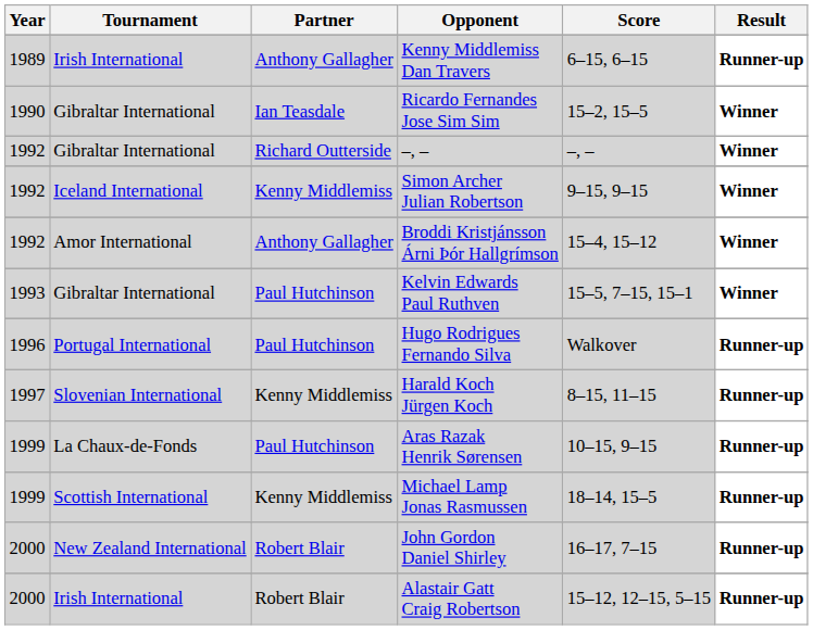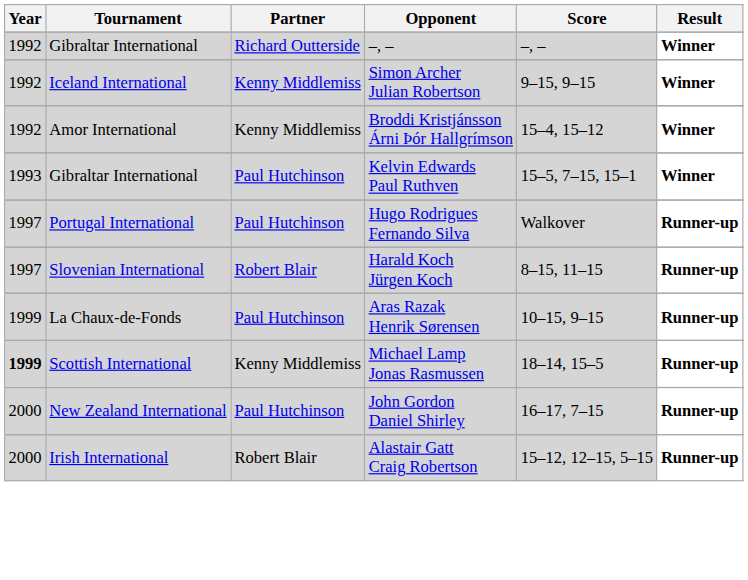 <table class="sortable wikitable" style="font-size:90%;">
 <tr>
 <th>Year</th>
 <th>Tournament</th>
 <th>Partner</th>
 <th>Opponent</th>
 <th>Score</th>
 <th>Result</th>
 </tr>
 <tr>
 </tr>
-<tr style="background:#D5D5D5">
-<td align="center">1989</td>
-<td align="left"><a href='#'>Irish International</a></td>
-<td align="left"> <a href='#'>Anthony Gallagher</a></td>
-<td align="left"> <a href='#'>Kenny Middlemiss</a> <br>  <a href='#'>Dan Travers</a></td>
-<td align="left">6–15, 6–15</td>
-<td style="text-align:left; background:white"> <strong>Runner-up</strong></td>
-</tr>
 <tr>
-</tr>
-<tr style="background:#D5D5D5">
-<td align="center">1990</td>
-<td align="left">Gibraltar International</td>
-<td align="left"> <a href='#'>Ian Teasdale</a></td>
-<td align="left"> <a href='#'>Ricardo Fernandes</a> <br>  <a href='#'>Jose Sim Sim</a></td>
-<td align="left">15–2, 15–5</td>
-<td style="text-align:left; background:white"> <strong>Winner</strong></td>
 </tr>
 <tr>
 </tr>
 <tr style="background:#D5D5D5">
 <td align="center">1992</td>
 <td align="left">Gibraltar International</td>
 <td align="left"> <a href='#'>Richard Outterside</a></td>
 <td align="left">–, –</td>
 <td align="left">–, –</td>
 <td style="text-align:left; background:white"> <strong>Winner</strong></td>
 </tr>
 <tr>
 </tr>
 <tr style="background:#D5D5D5">
 <td align="center">1992</td>
 <td align="left"><a href='#'>Iceland International</a></td>
 <td align="left"> <a href='#'>Kenny Middlemiss</a></td>
 <td align="left"> <a href='#'>Simon Archer</a> <br>  <a href='#'>Julian Robertson</a></td>
 <td align="left">9–15, 9–15</td>
 <td style="text-align:left; background:white"> <strong>Winner</strong></td>
 </tr>
 <tr>
 </tr>
 <tr style="background:#D5D5D5">
 <td align="center">1992</td>
 <td align="left">Amor International</td>
-<td align="left"> <a href='#'>Anthony Gallagher</a></td>
+<td align="left"> Kenny Middlemiss</td>
 <td align="left"> <a href='#'>Broddi Kristjánsson</a> <br>  <a href='#'>Árni Þór Hallgrímson</a></td>
 <td align="left">15–4, 15–12</td>
 <td style="text-align:left; background:white"> <strong>Winner</strong></td>
 </tr>
 <tr>
 </tr>
 <tr style="background:#D5D5D5">
 <td align="center">1993</td>
 <td align="left">Gibraltar International</td>
 <td align="left"> <a href='#'>Paul Hutchinson</a></td>
 <td align="left"> <a href='#'>Kelvin Edwards</a> <br>  <a href='#'>Paul Ruthven</a></td>
 <td align="left">15–5, 7–15, 15–1</td>
 <td style="text-align:left; background:white"> <strong>Winner</strong></td>
 </tr>
 <tr>
 </tr>
 <tr style="background:#D5D5D5">
-<td align="center">1996</td>
+<td align="center">1997</td>
 <td align="left"><a href='#'>Portugal International</a></td>
 <td align="left"> <a href='#'>Paul Hutchinson</a></td>
 <td align="left"> <a href='#'>Hugo Rodrigues</a> <br>  <a href='#'>Fernando Silva</a></td>
 <td align="left">Walkover</td>
 <td style="text-align:left; background:white"> <strong>Runner-up</strong></td>
 </tr>
 <tr>
 </tr>
 <tr style="background:#D5D5D5">
 <td align="center">1997</td>
 <td align="left"><a href='#'>Slovenian International</a></td>
-<td align="left"> Kenny Middlemiss</td>
+<td align="left"> <a href='#'>Robert Blair</a></td>
 <td align="left"> <a href='#'>Harald Koch</a> <br>  <a href='#'>Jürgen Koch</a></td>
 <td align="left">8–15, 11–15</td>
 <td style="text-align:left; background:white"> <strong>Runner-up</strong></td>
 </tr>
 <tr>
 </tr>
 <tr style="background:#D5D5D5">
 <td align="center">1999</td>
 <td align="left">La Chaux-de-Fonds</td>
 <td align="left"> <a href='#'>Paul Hutchinson</a></td>
 <td align="left"> <a href='#'>Aras Razak</a> <br>  <a href='#'>Henrik Sørensen</a></td>
 <td align="left">10–15, 9–15</td>
 <td style="text-align:left; background:white"> <strong>Runner-up</strong></td>
 </tr>
 <tr>
 </tr>
 <tr style="background:#D5D5D5">
-<td align="center">1999</td>
+<td align="center"><strong>1999</strong></td>
 <td align="left"><a href='#'>Scottish International</a></td>
 <td align="left"> Kenny Middlemiss</td>
 <td align="left"> <a href='#'>Michael Lamp</a> <br>  <a href='#'>Jonas Rasmussen</a></td>
 <td align="left">18–14, 15–5</td>
 <td style="text-align:left; background:white"> <strong>Runner-up</strong></td>
 </tr>
 <tr>
 </tr>
 <tr style="background:#D5D5D5">
 <td align="center">2000</td>
 <td align="left"><a href='#'>New Zealand International</a></td>
-<td align="left"> <a href='#'>Robert Blair</a></td>
+<td align="left"> <a href='#'>Paul Hutchinson</a></td>
 <td align="left"> <a href='#'>John Gordon</a> <br>  <a href='#'>Daniel Shirley</a></td>
 <td align="left">16–17, 7–15</td>
 <td style="text-align:left; background:white"> <strong>Runner-up</strong></td>
 </tr>
 <tr>
 </tr>
 <tr style="background:#D5D5D5">
 <td align="center">2000</td>
 <td align="left"><a href='#'>Irish International</a></td>
 <td align="left"> Robert Blair</td>
 <td align="left"> <a href='#'>Alastair Gatt</a> <br>  <a href='#'>Craig Robertson</a></td>
 <td align="left">15–12, 12–15, 5–15</td>
 <td style="text-align:left; background:white"> <strong>Runner-up</strong></td>
 </tr>
 </table>
